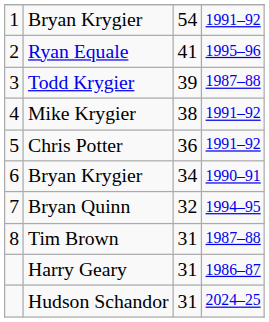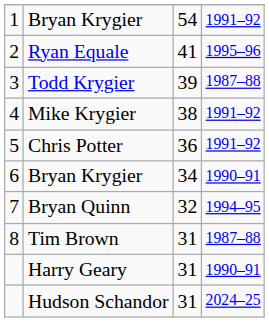 <table class="wikitable">
 <tr>
 </tr>
 <tr>
 <td>1</td>
 <td>Bryan Krygier</td>
 <td>54</td>
 <td style="font-size:80%;"><a href='#'>1991–92</a></td>
 </tr>
 <tr>
 <td>2</td>
 <td><a href='#'>Ryan Equale</a></td>
 <td>41</td>
 <td style="font-size:80%;"><a href='#'>1995–96</a></td>
 </tr>
 <tr>
 <td>3</td>
 <td><a href='#'>Todd Krygier</a></td>
 <td>39</td>
 <td style="font-size:80%;"><a href='#'>1987–88</a></td>
 </tr>
 <tr>
 <td>4</td>
 <td>Mike Krygier</td>
 <td>38</td>
 <td style="font-size:80%;"><a href='#'>1991–92</a></td>
 </tr>
 <tr>
 <td>5</td>
 <td>Chris Potter</td>
 <td>36</td>
 <td style="font-size:80%;"><a href='#'>1991–92</a></td>
 </tr>
 <tr>
 <td>6</td>
 <td>Bryan Krygier</td>
 <td>34</td>
 <td style="font-size:80%;"><a href='#'>1990–91</a></td>
 </tr>
 <tr>
 <td>7</td>
 <td>Bryan Quinn</td>
 <td>32</td>
 <td style="font-size:80%;"><a href='#'>1994–95</a></td>
 </tr>
 <tr>
 <td>8</td>
 <td>Tim Brown</td>
 <td>31</td>
 <td style="font-size:80%;"><a href='#'>1987–88</a></td>
 </tr>
 <tr>
 <td></td>
 <td>Harry Geary</td>
 <td>31</td>
-<td style="font-size:80%;"><a href='#'>1986–87</a></td>
+<td style="font-size:80%;"><a href='#'>1990–91</a></td>
 </tr>
 <tr>
 <td></td>
 <td>Hudson Schandor</td>
 <td>31</td>
 <td style="font-size:80%;"><a href='#'>2024–25</a></td>
 </tr>
 </table>
